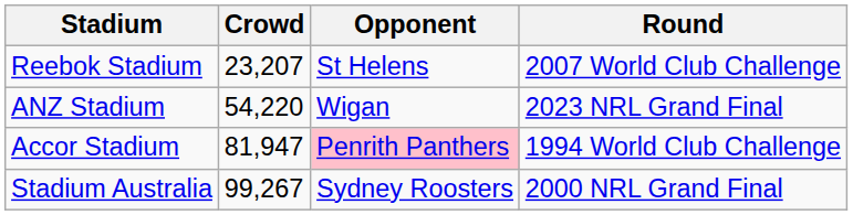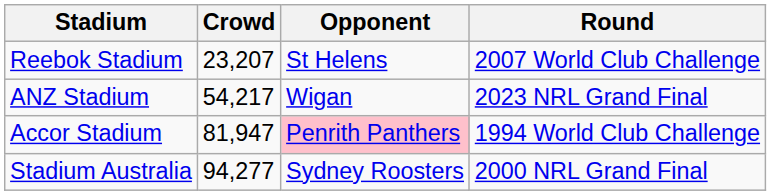 <table class="wikitable">
 <tr>
 <th>Stadium</th>
 <th>Crowd</th>
 <th>Opponent</th>
 <th>Round</th>
 </tr>
 <tr>
 <td><a href='#'>Reebok Stadium</a></td>
 <td>23,207</td>
 <td> <a href='#'>St Helens</a></td>
 <td><a href='#'>2007 World Club Challenge</a></td>
 </tr>
 <tr>
 <td><a href='#'>ANZ Stadium</a></td>
-<td>54,220</td>
+<td>54,217</td>
 <td> <a href='#'>Wigan</a></td>
 <td><a href='#'>2023 NRL Grand Final</a></td>
 </tr>
 <tr>
 <td><a href='#'>Accor Stadium</a></td>
 <td>81,947</td>
 <td style="background: pink;"> <a href='#'>Penrith Panthers</a></td>
 <td><a href='#'>1994 World Club Challenge</a></td>
 </tr>
 <tr>
 <td><a href='#'>Stadium Australia</a></td>
-<td>99,267</td>
+<td>94,277</td>
 <td> <a href='#'>Sydney Roosters</a></td>
 <td><a href='#'>2000 NRL Grand Final</a></td>
 </tr>
 </table>
